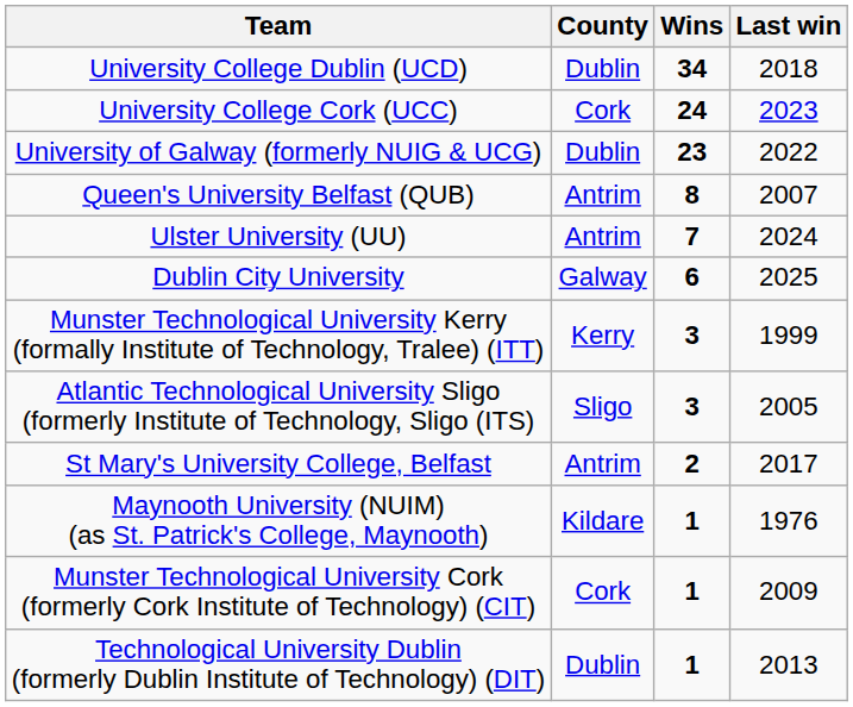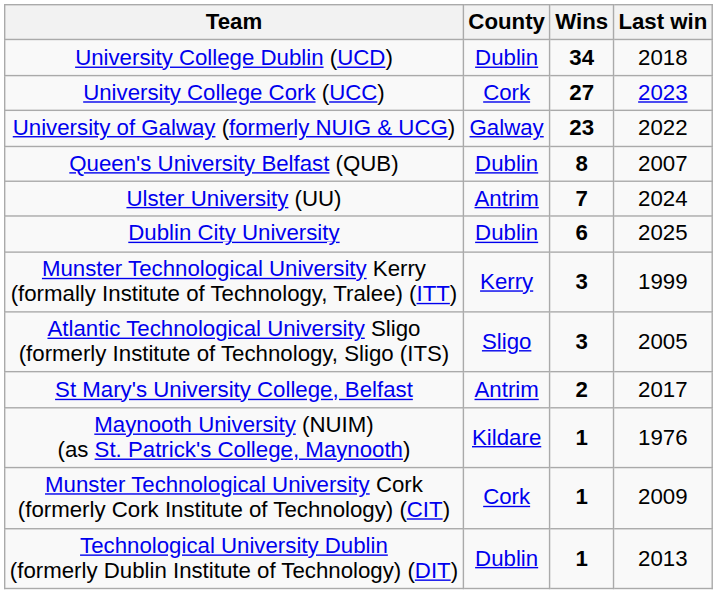 <table class="wikitable">
 <tr style="background:#efefef">
 <th>Team</th>
 <th>County</th>
 <th>Wins</th>
 <th>Last win</th>
 </tr>
 <tr align="center">
 <td><a href='#'>University College Dublin</a> (<a href='#'>UCD</a>)</td>
 <td><a href='#'>Dublin</a></td>
 <td><strong>34</strong></td>
 <td>2018</td>
 </tr>
 <tr align="center">
 <td><a href='#'>University College Cork</a> (<a href='#'>UCC</a>)</td>
 <td><a href='#'>Cork</a></td>
-<td><strong>24</strong></td>
+<td><strong>27</strong></td>
 <td><a href='#'>2023</a></td>
 </tr>
 <tr align="center">
 <td><a href='#'>University of Galway</a> (<a href='#'>formerly NUIG & UCG</a>)</td>
-<td><a href='#'>Dublin</a></td>
+<td><a href='#'>Galway</a></td>
 <td><strong>23</strong></td>
 <td>2022</td>
 </tr>
 <tr align="center">
 <td><a href='#'>Queen's University Belfast</a> (QUB)</td>
-<td><a href='#'>Antrim</a></td>
+<td><a href='#'>Dublin</a></td>
 <td><strong>8</strong></td>
 <td>2007</td>
 </tr>
 <tr align="center">
 <td><a href='#'>Ulster University</a> (UU)</td>
 <td><a href='#'>Antrim</a></td>
 <td><strong>7</strong></td>
 <td>2024</td>
 </tr>
 <tr align="center">
 <td><a href='#'>Dublin City University</a></td>
-<td><a href='#'>Galway</a></td>
+<td><a href='#'>Dublin</a></td>
 <td><strong>6</strong></td>
 <td>2025</td>
 </tr>
 <tr align="center">
 <td><a href='#'>Munster Technological University</a> Kerry<br>(formally Institute of Technology, Tralee) (<a href='#'>ITT</a>)</td>
 <td><a href='#'>Kerry</a></td>
 <td><strong>3</strong></td>
 <td>1999</td>
 </tr>
 <tr align="center">
 <td><a href='#'>Atlantic Technological University</a> Sligo<br> (formerly Institute of Technology, Sligo (ITS)</td>
 <td><a href='#'>Sligo</a></td>
 <td><strong>3</strong></td>
 <td>2005</td>
 </tr>
 <tr align="center">
 <td><a href='#'>St Mary's University College, Belfast</a></td>
 <td><a href='#'>Antrim</a></td>
 <td><strong>2</strong></td>
 <td>2017</td>
 </tr>
 <tr align="center">
 <td><a href='#'>Maynooth University</a> (NUIM)<br>(as <a href='#'>St. Patrick's College, Maynooth</a>)</td>
 <td><a href='#'>Kildare</a></td>
 <td><strong>1</strong></td>
 <td>1976</td>
 </tr>
 <tr align="center">
 <td><a href='#'>Munster Technological University</a> Cork<br>(formerly Cork Institute of Technology) (<a href='#'>CIT</a>)</td>
 <td><a href='#'>Cork</a></td>
 <td><strong>1</strong></td>
 <td>2009</td>
 </tr>
 <tr align="center">
 <td><a href='#'>Technological University Dublin</a><br>(formerly Dublin Institute of Technology) (<a href='#'>DIT</a>)</td>
 <td><a href='#'>Dublin</a></td>
 <td><strong>1</strong></td>
 <td>2013</td>
 </tr>
 </table>
